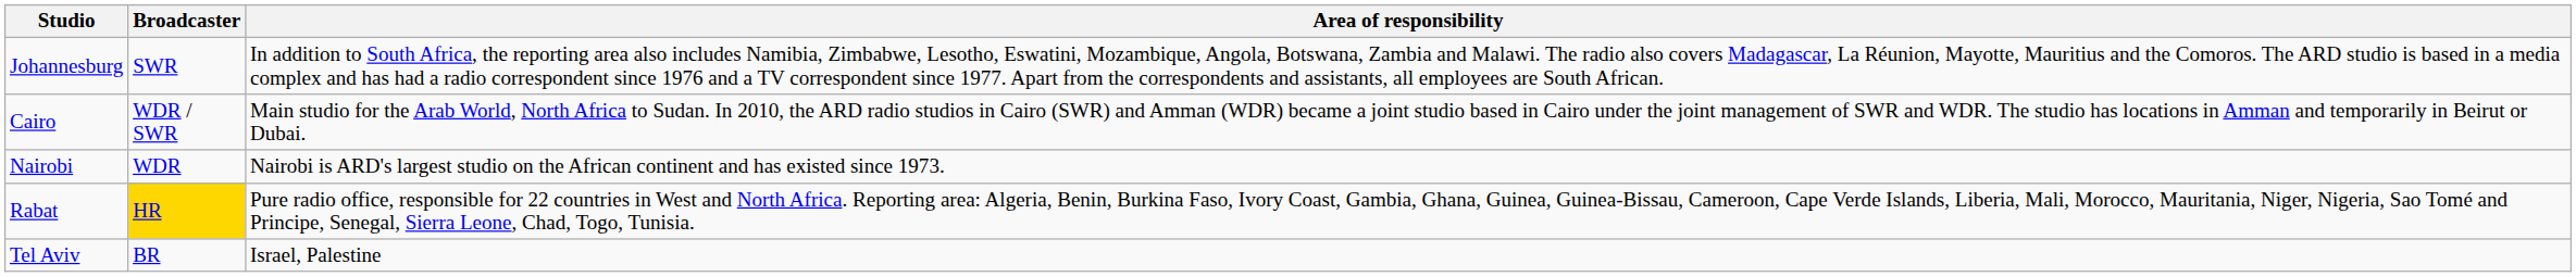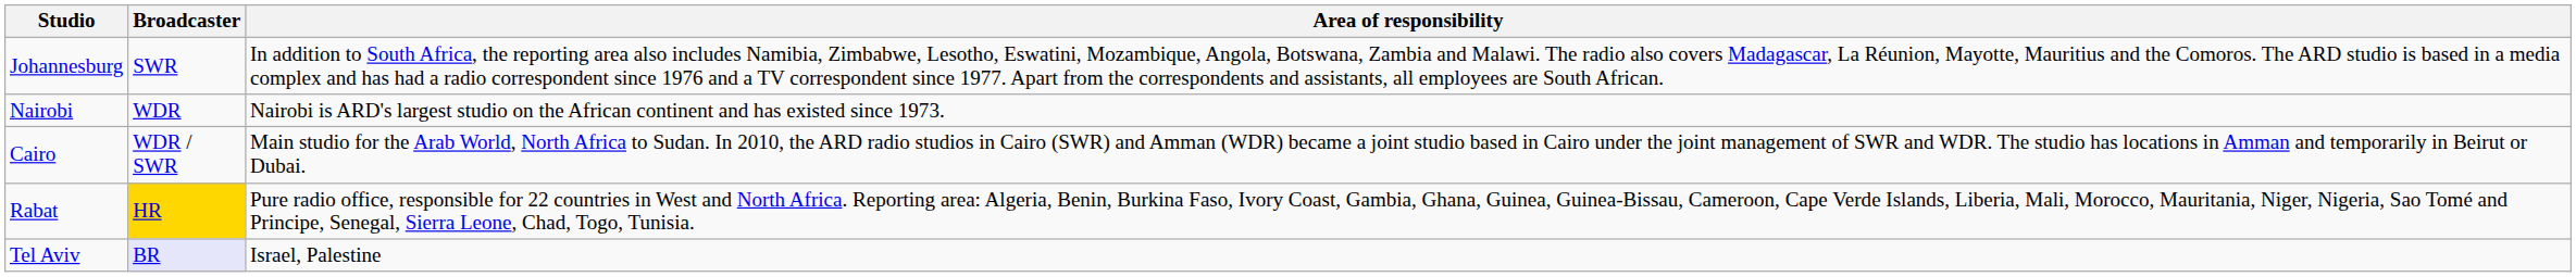 <table class="wikitable sortable" style="width:100%;">
 <tr>
 <th style="width:75px;">Studio</th>
 <th style="width:75px;">Broadcaster</th>
 <th class="unsortable">Area of responsibility</th>
 </tr>
 <tr>
 <td><a href='#'>Johannesburg</a></td>
 <td><a href='#'>SWR</a></td>
 <td>In addition to <a href='#'>South Africa</a>, the reporting area also includes Namibia, Zimbabwe, Lesotho, Eswatini, Mozambique, Angola, Botswana, Zambia and Malawi. The radio also covers <a href='#'>Madagascar</a>, La Réunion, Mayotte, Mauritius and the Comoros. The ARD studio is based in a media complex and has had a radio correspondent since 1976 and a TV correspondent since 1977. Apart from the correspondents and assistants, all employees are South African.</td>
 </tr>
 <tr>
+<td><a href='#'>Nairobi</a></td>
+<td><a href='#'>WDR</a></td>
+<td>Nairobi is ARD's largest studio on the African continent and has existed since 1973.</td>
+</tr>
+<tr>
 <td><a href='#'>Cairo</a></td>
 <td><a href='#'>WDR</a> / <a href='#'>SWR</a></td>
 <td>Main studio for the <a href='#'>Arab World</a>, <a href='#'>North Africa</a> to Sudan. In 2010, the ARD radio studios in Cairo (SWR) and Amman (WDR) became a joint studio based in Cairo under the joint management of SWR and WDR. The studio has locations in <a href='#'>Amman</a> and temporarily in Beirut or Dubai.</td>
-</tr>
-<tr>
-<td><a href='#'>Nairobi</a></td>
-<td><a href='#'>WDR</a></td>
-<td>Nairobi is ARD's largest studio on the African continent and has existed since 1973.</td>
 </tr>
 <tr>
 <td><a href='#'>Rabat</a></td>
 <td style="background: gold;"><a href='#'>HR</a></td>
 <td>Pure radio office, responsible for 22 countries in West and <a href='#'>North Africa</a>. Reporting area: Algeria, Benin, Burkina Faso, Ivory Coast, Gambia, Ghana, Guinea, Guinea-Bissau, Cameroon, Cape Verde Islands, Liberia, Mali, Morocco, Mauritania, Niger, Nigeria, Sao Tomé and Principe, Senegal, <a href='#'>Sierra Leone</a>, Chad, Togo, Tunisia.</td>
 </tr>
 <tr>
 <td><a href='#'>Tel Aviv</a></td>
-<td><a href='#'>BR</a></td>
+<td style="background: lavender;"><a href='#'>BR</a></td>
 <td>Israel, Palestine</td>
 </tr>
 </table>
